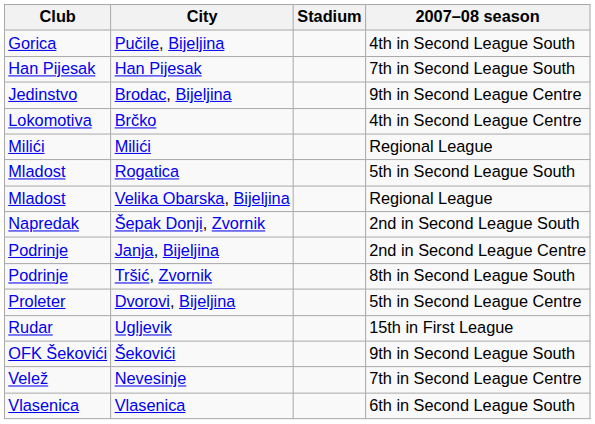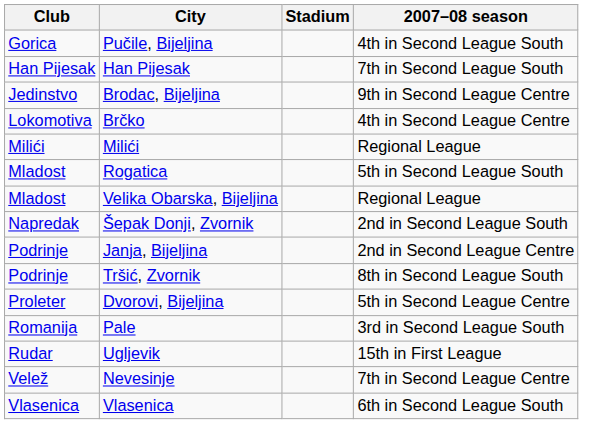 <table class="wikitable sortable">
 <tr>
 <th>Club</th>
 <th>City</th>
 <th>Stadium</th>
 <th>2007–08 season</th>
 </tr>
 <tr>
 <td><a href='#'>Gorica</a></td>
 <td><a href='#'>Pučile</a>, <a href='#'>Bijeljina</a></td>
 <td></td>
 <td>4th in Second League South</td>
 </tr>
 <tr>
 <td><a href='#'>Han Pijesak</a></td>
 <td><a href='#'>Han Pijesak</a></td>
 <td></td>
 <td>7th in Second League South</td>
 </tr>
 <tr>
 <td><a href='#'>Jedinstvo</a></td>
 <td><a href='#'>Brodac</a>, <a href='#'>Bijeljina</a></td>
 <td></td>
 <td>9th in Second League Centre</td>
 </tr>
 <tr>
 <td><a href='#'>Lokomotiva</a></td>
 <td><a href='#'>Brčko</a></td>
 <td></td>
 <td>4th in Second League Centre</td>
 </tr>
 <tr>
 <td><a href='#'>Milići</a></td>
 <td><a href='#'>Milići</a></td>
 <td></td>
 <td>Regional League</td>
 </tr>
 <tr>
 <td><a href='#'>Mladost</a></td>
 <td><a href='#'>Rogatica</a></td>
 <td></td>
 <td>5th in Second League South</td>
 </tr>
 <tr>
 <td><a href='#'>Mladost</a></td>
 <td><a href='#'>Velika Obarska</a>, <a href='#'>Bijeljina</a></td>
 <td></td>
 <td>Regional League</td>
 </tr>
 <tr>
 <td><a href='#'>Napredak</a></td>
 <td><a href='#'>Šepak Donji</a>, <a href='#'>Zvornik</a></td>
 <td></td>
 <td>2nd in Second League South</td>
 </tr>
 <tr>
 <td><a href='#'>Podrinje</a></td>
 <td><a href='#'>Janja</a>, <a href='#'>Bijeljina</a></td>
 <td></td>
 <td>2nd in Second League Centre</td>
 </tr>
 <tr>
 <td><a href='#'>Podrinje</a></td>
 <td><a href='#'>Tršić</a>, <a href='#'>Zvornik</a></td>
 <td></td>
 <td>8th in Second League South</td>
 </tr>
 <tr>
 <td><a href='#'>Proleter</a></td>
 <td><a href='#'>Dvorovi</a>, <a href='#'>Bijeljina</a></td>
 <td></td>
 <td>5th in Second League Centre</td>
 </tr>
 <tr>
+<td><a href='#'>Romanija</a></td>
+<td><a href='#'>Pale</a></td>
+<td></td>
+<td>3rd in Second League South</td>
+</tr>
+<tr>
 <td><a href='#'>Rudar</a></td>
 <td><a href='#'>Ugljevik</a></td>
 <td></td>
 <td>15th in First League</td>
-</tr>
-<tr>
-<td><a href='#'>OFK Šekovići</a></td>
-<td><a href='#'>Šekovići</a></td>
-<td></td>
-<td>9th in Second League South</td>
 </tr>
 <tr>
 <td><a href='#'>Velež</a></td>
 <td><a href='#'>Nevesinje</a></td>
 <td></td>
 <td>7th in Second League Centre</td>
 </tr>
 <tr>
 <td><a href='#'>Vlasenica</a></td>
 <td><a href='#'>Vlasenica</a></td>
 <td></td>
 <td>6th in Second League South</td>
 </tr>
 </table>
